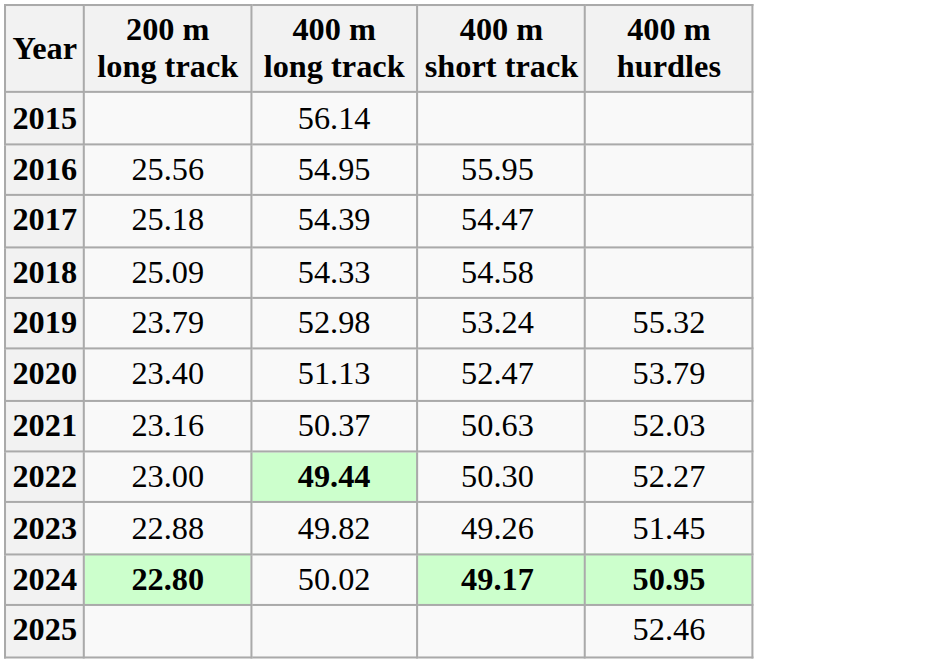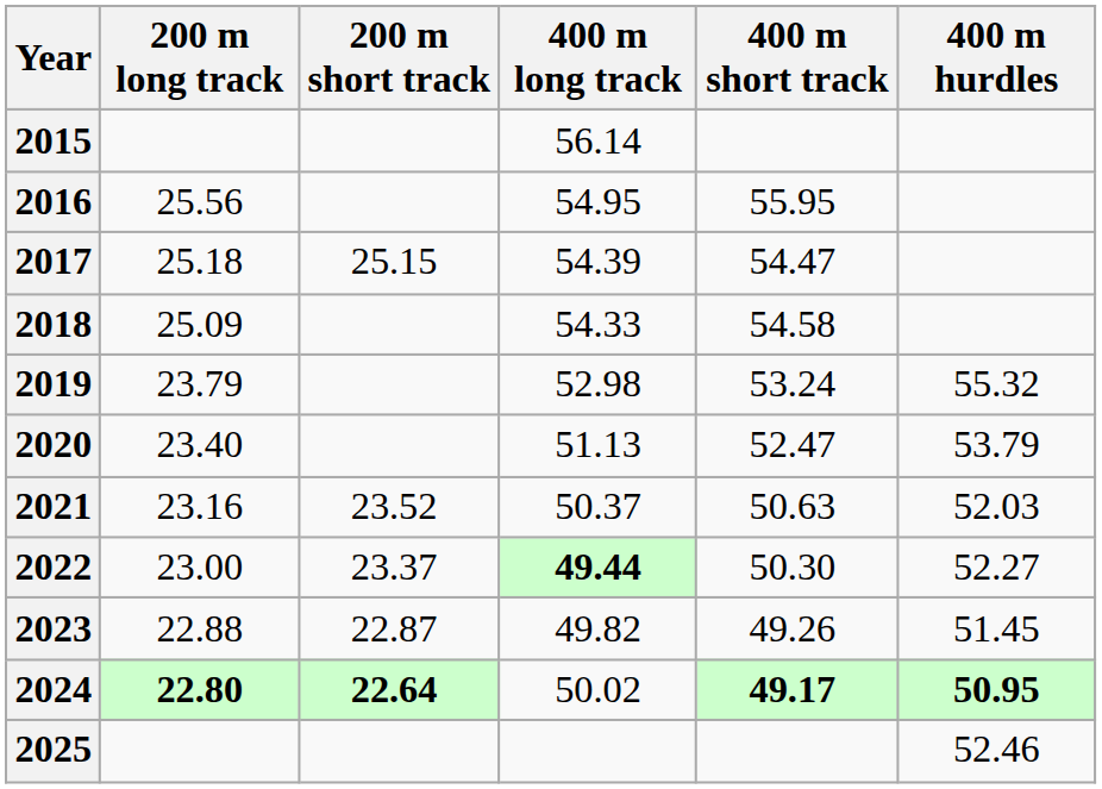 <table class="wikitable" style="text-align:center;">
 <tr>
 <th scope="col">Year</th>
 <th scope="col" style="width:75px;">200 m<br>long track</th>
+<th scope="col" style="width:75px;">200 m<br>short track</th>
 <th scope="col" style="width:75px;">400 m<br>long track</th>
 <th scope="col" style="width:75px;">400 m<br>short track</th>
 <th scope="col" style="width:75px;">400 m<br>hurdles</th>
 </tr>
 <tr>
 <th scope="row">2015</th>
+<td></td>
 <td></td>
 <td>56.14</td>
 <td></td>
 <td></td>
 </tr>
 <tr>
 <th scope="row">2016</th>
 <td>25.56</td>
+<td></td>
 <td>54.95</td>
 <td>55.95 </td>
 <td></td>
 </tr>
 <tr>
 <th scope="row">2017</th>
 <td>25.18</td>
+<td>25.15 </td>
 <td>54.39</td>
 <td>54.47 </td>
 <td></td>
 </tr>
 <tr>
 <th scope="row">2018</th>
 <td>25.09</td>
+<td></td>
 <td>54.33</td>
 <td>54.58 </td>
 <td></td>
 </tr>
 <tr>
 <th scope="row">2019</th>
 <td>23.79</td>
+<td></td>
 <td>52.98</td>
 <td>53.24 </td>
 <td>55.32</td>
 </tr>
 <tr>
 <th scope="row">2020</th>
 <td>23.40</td>
+<td></td>
 <td>51.13</td>
 <td>52.47 </td>
 <td>53.79</td>
 </tr>
 <tr>
 <th scope="row">2021</th>
 <td>23.16</td>
+<td>23.52 </td>
 <td>50.37</td>
 <td>50.63 </td>
 <td>52.03</td>
 </tr>
 <tr>
 <th scope="row">2022</th>
 <td>23.00</td>
+<td>23.37 </td>
 <td bgcolor=#cfc><strong>49.44</strong></td>
 <td>50.30 </td>
 <td>52.27</td>
 </tr>
 <tr>
 <th scope="row">2023</th>
 <td>22.88</td>
+<td>22.87 </td>
 <td>49.82</td>
 <td>49.26 </td>
 <td>51.45</td>
 </tr>
 <tr>
 <th scope="row">2024</th>
 <td bgcolor=#cfc><strong>22.80</strong></td>
+<td bgcolor=#cfc><strong>22.64</strong> </td>
 <td>50.02</td>
 <td bgcolor=#cfc><strong>49.17</strong> </td>
 <td bgcolor=#cfc><strong>50.95</strong></td>
 </tr>
 <tr>
 <th scope="row">2025</th>
 <td></td>
 <td></td>
 <td></td>
+<td></td>
 <td>52.46</td>
 </tr>
 </table>
